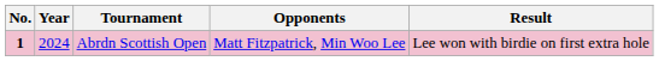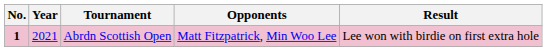 <table class="wikitable" style="font-size:95%;">
 <tr>
 <th>No.</th>
 <th>Year</th>
 <th>Tournament</th>
 <th>Opponents</th>
 <th>Result</th>
 </tr>
 <tr style="background:#F2C1D1;">
 <td align=center><strong>1</strong></td>
-<td><a href='#'>2024</a></td>
+<td><a href='#'>2021</a></td>
 <td><a href='#'>Abrdn Scottish Open</a></td>
 <td> <a href='#'>Matt Fitzpatrick</a>,  <a href='#'>Min Woo Lee</a></td>
 <td>Lee won with birdie on first extra hole</td>
 </tr>
 </table>
